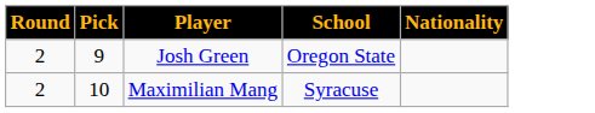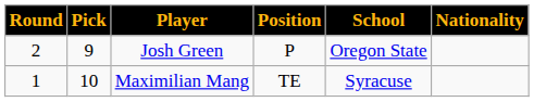 <table class="wikitable" style="font-size: 95%;">
 <tr>
 <th style="background:black;color:#FFB60F;">Round</th>
 <th style="background:black;color:#FFB60F;">Pick</th>
 <th style="background:black;color:#FFB60F;">Player</th>
+<th style="background:black;color:#FFB60F;">Position</th>
 <th style="background:black;color:#FFB60F;">School</th>
 <th style="background:black;color:#FFB60F;">Nationality</th>
 </tr>
 <tr align="center">
 <td align=center>2</td>
 <td>9</td>
 <td><a href='#'>Josh Green</a></td>
+<td>P</td>
 <td><a href='#'>Oregon State</a></td>
 <td></td>
 </tr>
 <tr align="center">
-<td align=center>2</td>
+<td align=center>1</td>
 <td>10</td>
 <td><a href='#'>Maximilian Mang</a></td>
+<td>TE</td>
 <td><a href='#'>Syracuse</a></td>
 <td></td>
 </tr>
 </table>
